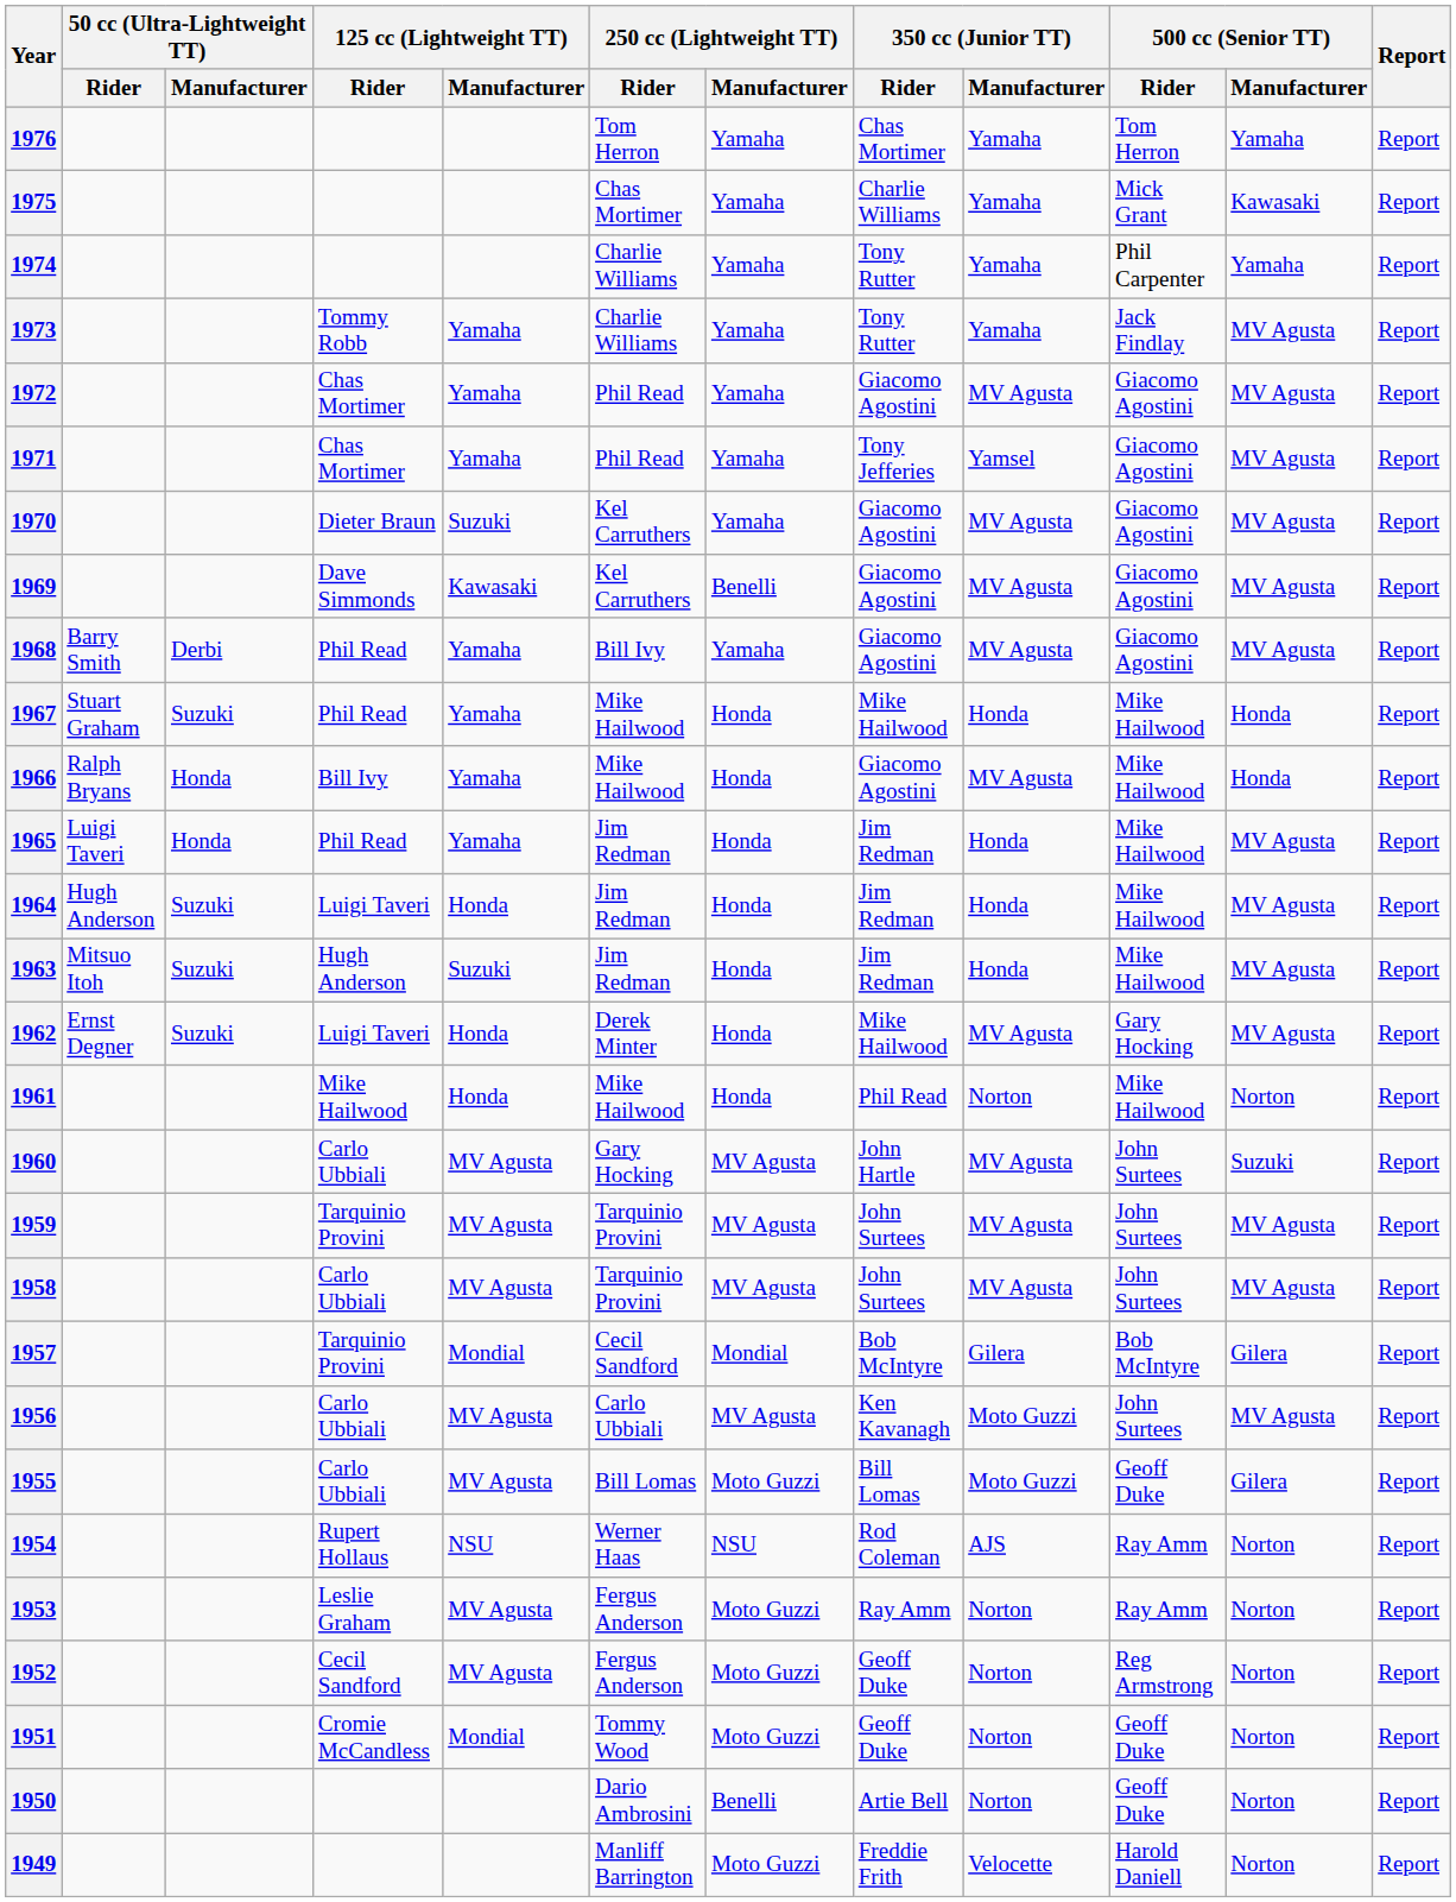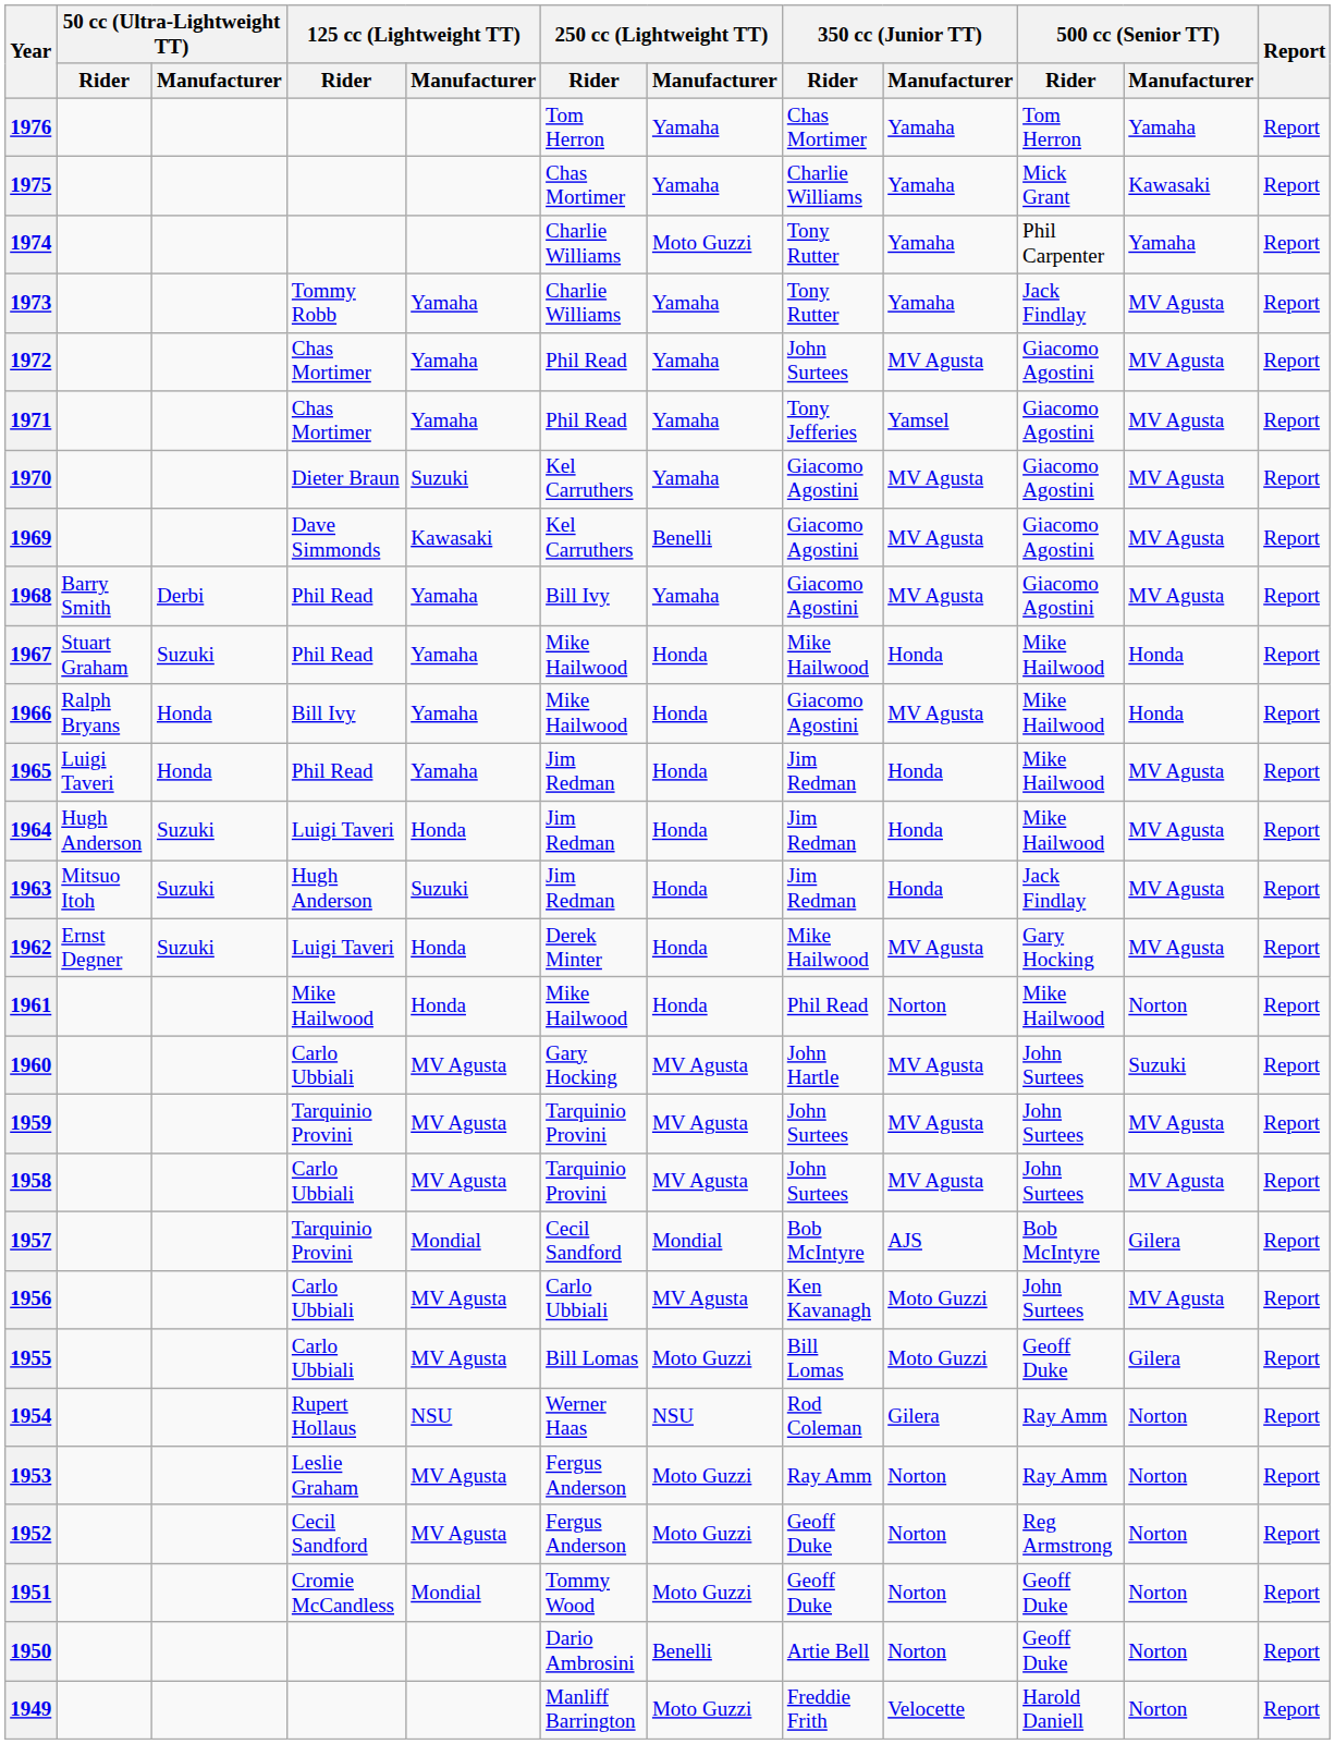 <table class="wikitable" style="font-size: 85%;">
 <tr>
 <th rowspan=2>Year</th>
 <th colspan=2>50 cc (Ultra-Lightweight TT)</th>
 <th colspan=2>125 cc (Lightweight TT)</th>
 <th colspan=2>250 cc (Lightweight TT)</th>
 <th colspan=2>350 cc (Junior TT)</th>
 <th colspan=2>500 cc (Senior TT)</th>
 <th rowspan=2>Report</th>
 </tr>
 <tr>
 <th>Rider</th>
 <th>Manufacturer</th>
 <th>Rider</th>
 <th>Manufacturer</th>
 <th>Rider</th>
 <th>Manufacturer</th>
 <th>Rider</th>
 <th>Manufacturer</th>
 <th>Rider</th>
 <th>Manufacturer</th>
 </tr>
 <tr>
 <th><a href='#'>1976</a></th>
 <td></td>
 <td></td>
 <td></td>
 <td></td>
 <td> <a href='#'>Tom Herron</a></td>
 <td><a href='#'>Yamaha</a></td>
 <td> <a href='#'>Chas Mortimer</a></td>
 <td><a href='#'>Yamaha</a></td>
 <td> <a href='#'>Tom Herron</a></td>
 <td><a href='#'>Yamaha</a></td>
 <td><a href='#'>Report</a></td>
 </tr>
 <tr>
 <th><a href='#'>1975</a></th>
 <td></td>
 <td></td>
 <td></td>
 <td></td>
 <td> <a href='#'>Chas Mortimer</a></td>
 <td><a href='#'>Yamaha</a></td>
 <td> <a href='#'>Charlie Williams</a></td>
 <td><a href='#'>Yamaha</a></td>
 <td> <a href='#'>Mick Grant</a></td>
 <td><a href='#'>Kawasaki</a></td>
 <td><a href='#'>Report</a></td>
 </tr>
 <tr>
 <th><a href='#'>1974</a></th>
 <td></td>
 <td></td>
 <td></td>
 <td></td>
 <td> <a href='#'>Charlie Williams</a></td>
-<td><a href='#'>Yamaha</a></td>
+<td><a href='#'>Moto Guzzi</a></td>
 <td> <a href='#'>Tony Rutter</a></td>
 <td><a href='#'>Yamaha</a></td>
 <td> Phil Carpenter</td>
 <td><a href='#'>Yamaha</a></td>
 <td><a href='#'>Report</a></td>
 </tr>
 <tr>
 <th><a href='#'>1973</a></th>
 <td></td>
 <td></td>
 <td> <a href='#'>Tommy Robb</a></td>
 <td><a href='#'>Yamaha</a></td>
 <td> <a href='#'>Charlie Williams</a></td>
 <td><a href='#'>Yamaha</a></td>
 <td> <a href='#'>Tony Rutter</a></td>
 <td><a href='#'>Yamaha</a></td>
 <td> <a href='#'>Jack Findlay</a></td>
 <td><a href='#'>MV Agusta</a></td>
 <td><a href='#'>Report</a></td>
 </tr>
 <tr>
 <th><a href='#'>1972</a></th>
 <td></td>
 <td></td>
 <td> <a href='#'>Chas Mortimer</a></td>
 <td><a href='#'>Yamaha</a></td>
 <td> <a href='#'>Phil Read</a></td>
 <td><a href='#'>Yamaha</a></td>
-<td> <a href='#'>Giacomo Agostini</a></td>
+<td> <a href='#'>John Surtees</a></td>
 <td><a href='#'>MV Agusta</a></td>
 <td> <a href='#'>Giacomo Agostini</a></td>
 <td><a href='#'>MV Agusta</a></td>
 <td><a href='#'>Report</a></td>
 </tr>
 <tr>
 <th><a href='#'>1971</a></th>
 <td></td>
 <td></td>
 <td> <a href='#'>Chas Mortimer</a></td>
 <td><a href='#'>Yamaha</a></td>
 <td> <a href='#'>Phil Read</a></td>
 <td><a href='#'>Yamaha</a></td>
 <td> <a href='#'>Tony Jefferies</a></td>
 <td><a href='#'>Yamsel</a></td>
 <td> <a href='#'>Giacomo Agostini</a></td>
 <td><a href='#'>MV Agusta</a></td>
 <td><a href='#'>Report</a></td>
 </tr>
 <tr>
 <th><a href='#'>1970</a></th>
 <td></td>
 <td></td>
 <td> <a href='#'>Dieter Braun</a></td>
 <td><a href='#'>Suzuki</a></td>
 <td> <a href='#'>Kel Carruthers</a></td>
 <td><a href='#'>Yamaha</a></td>
 <td> <a href='#'>Giacomo Agostini</a></td>
 <td><a href='#'>MV Agusta</a></td>
 <td> <a href='#'>Giacomo Agostini</a></td>
 <td><a href='#'>MV Agusta</a></td>
 <td><a href='#'>Report</a></td>
 </tr>
 <tr>
 <th><a href='#'>1969</a></th>
 <td></td>
 <td></td>
 <td> <a href='#'>Dave Simmonds</a></td>
 <td><a href='#'>Kawasaki</a></td>
 <td> <a href='#'>Kel Carruthers</a></td>
 <td><a href='#'>Benelli</a></td>
 <td> <a href='#'>Giacomo Agostini</a></td>
 <td><a href='#'>MV Agusta</a></td>
 <td> <a href='#'>Giacomo Agostini</a></td>
 <td><a href='#'>MV Agusta</a></td>
 <td><a href='#'>Report</a></td>
 </tr>
 <tr>
 <th><a href='#'>1968</a></th>
 <td> <a href='#'>Barry Smith</a></td>
 <td><a href='#'>Derbi</a></td>
 <td> <a href='#'>Phil Read</a></td>
 <td><a href='#'>Yamaha</a></td>
 <td> <a href='#'>Bill Ivy</a></td>
 <td><a href='#'>Yamaha</a></td>
 <td> <a href='#'>Giacomo Agostini</a></td>
 <td><a href='#'>MV Agusta</a></td>
 <td> <a href='#'>Giacomo Agostini</a></td>
 <td><a href='#'>MV Agusta</a></td>
 <td><a href='#'>Report</a></td>
 </tr>
 <tr>
 <th><a href='#'>1967</a></th>
 <td> <a href='#'>Stuart Graham</a></td>
 <td><a href='#'>Suzuki</a></td>
 <td> <a href='#'>Phil Read</a></td>
 <td><a href='#'>Yamaha</a></td>
 <td> <a href='#'>Mike Hailwood</a></td>
 <td><a href='#'>Honda</a></td>
 <td> <a href='#'>Mike Hailwood</a></td>
 <td><a href='#'>Honda</a></td>
 <td> <a href='#'>Mike Hailwood</a></td>
 <td><a href='#'>Honda</a></td>
 <td><a href='#'>Report</a></td>
 </tr>
 <tr>
 <th><a href='#'>1966</a></th>
 <td> <a href='#'>Ralph Bryans</a></td>
 <td><a href='#'>Honda</a></td>
 <td> <a href='#'>Bill Ivy</a></td>
 <td><a href='#'>Yamaha</a></td>
 <td> <a href='#'>Mike Hailwood</a></td>
 <td><a href='#'>Honda</a></td>
 <td> <a href='#'>Giacomo Agostini</a></td>
 <td><a href='#'>MV Agusta</a></td>
 <td> <a href='#'>Mike Hailwood</a></td>
 <td><a href='#'>Honda</a></td>
 <td><a href='#'>Report</a></td>
 </tr>
 <tr>
 <th><a href='#'>1965</a></th>
 <td> <a href='#'>Luigi Taveri</a></td>
 <td><a href='#'>Honda</a></td>
 <td> <a href='#'>Phil Read</a></td>
 <td><a href='#'>Yamaha</a></td>
 <td> <a href='#'>Jim Redman</a></td>
 <td><a href='#'>Honda</a></td>
 <td> <a href='#'>Jim Redman</a></td>
 <td><a href='#'>Honda</a></td>
 <td> <a href='#'>Mike Hailwood</a></td>
 <td><a href='#'>MV Agusta</a></td>
 <td><a href='#'>Report</a></td>
 </tr>
 <tr>
 <th><a href='#'>1964</a></th>
 <td> <a href='#'>Hugh Anderson</a></td>
 <td><a href='#'>Suzuki</a></td>
 <td> <a href='#'>Luigi Taveri</a></td>
 <td><a href='#'>Honda</a></td>
 <td> <a href='#'>Jim Redman</a></td>
 <td><a href='#'>Honda</a></td>
 <td> <a href='#'>Jim Redman</a></td>
 <td><a href='#'>Honda</a></td>
 <td> <a href='#'>Mike Hailwood</a></td>
 <td><a href='#'>MV Agusta</a></td>
 <td><a href='#'>Report</a></td>
 </tr>
 <tr>
 <th><a href='#'>1963</a></th>
 <td> <a href='#'>Mitsuo Itoh</a></td>
 <td><a href='#'>Suzuki</a></td>
 <td> <a href='#'>Hugh Anderson</a></td>
 <td><a href='#'>Suzuki</a></td>
 <td> <a href='#'>Jim Redman</a></td>
 <td><a href='#'>Honda</a></td>
 <td> <a href='#'>Jim Redman</a></td>
 <td><a href='#'>Honda</a></td>
-<td> <a href='#'>Mike Hailwood</a></td>
+<td> <a href='#'>Jack Findlay</a></td>
 <td><a href='#'>MV Agusta</a></td>
 <td><a href='#'>Report</a></td>
 </tr>
 <tr>
 <th><a href='#'>1962</a></th>
 <td> <a href='#'>Ernst Degner</a></td>
 <td><a href='#'>Suzuki</a></td>
 <td> <a href='#'>Luigi Taveri</a></td>
 <td><a href='#'>Honda</a></td>
 <td> <a href='#'>Derek Minter</a></td>
 <td><a href='#'>Honda</a></td>
 <td> <a href='#'>Mike Hailwood</a></td>
 <td><a href='#'>MV Agusta</a></td>
 <td> <a href='#'>Gary Hocking</a></td>
 <td><a href='#'>MV Agusta</a></td>
 <td><a href='#'>Report</a></td>
 </tr>
 <tr>
 <th><a href='#'>1961</a></th>
 <td></td>
 <td></td>
 <td> <a href='#'>Mike Hailwood</a></td>
 <td><a href='#'>Honda</a></td>
 <td> <a href='#'>Mike Hailwood</a></td>
 <td><a href='#'>Honda</a></td>
 <td> <a href='#'>Phil Read</a></td>
 <td><a href='#'>Norton</a></td>
 <td> <a href='#'>Mike Hailwood</a></td>
 <td><a href='#'>Norton</a></td>
 <td><a href='#'>Report</a></td>
 </tr>
 <tr>
 <th><a href='#'>1960</a></th>
 <td></td>
 <td></td>
 <td> <a href='#'>Carlo Ubbiali</a></td>
 <td><a href='#'>MV Agusta</a></td>
 <td> <a href='#'>Gary Hocking</a></td>
 <td><a href='#'>MV Agusta</a></td>
 <td> <a href='#'>John Hartle</a></td>
 <td><a href='#'>MV Agusta</a></td>
 <td> <a href='#'>John Surtees</a></td>
 <td><a href='#'>Suzuki</a></td>
 <td><a href='#'>Report</a></td>
 </tr>
 <tr>
 <th><a href='#'>1959</a></th>
 <td></td>
 <td></td>
 <td> <a href='#'>Tarquinio Provini</a></td>
 <td><a href='#'>MV Agusta</a></td>
 <td> <a href='#'>Tarquinio Provini</a></td>
 <td><a href='#'>MV Agusta</a></td>
 <td> <a href='#'>John Surtees</a></td>
 <td><a href='#'>MV Agusta</a></td>
 <td> <a href='#'>John Surtees</a></td>
 <td><a href='#'>MV Agusta</a></td>
 <td><a href='#'>Report</a></td>
 </tr>
 <tr>
 <th><a href='#'>1958</a></th>
 <td></td>
 <td></td>
 <td> <a href='#'>Carlo Ubbiali</a></td>
 <td><a href='#'>MV Agusta</a></td>
 <td> <a href='#'>Tarquinio Provini</a></td>
 <td><a href='#'>MV Agusta</a></td>
 <td> <a href='#'>John Surtees</a></td>
 <td><a href='#'>MV Agusta</a></td>
 <td> <a href='#'>John Surtees</a></td>
 <td><a href='#'>MV Agusta</a></td>
 <td><a href='#'>Report</a></td>
 </tr>
 <tr>
 <th><a href='#'>1957</a></th>
 <td></td>
 <td></td>
 <td> <a href='#'>Tarquinio Provini</a></td>
 <td><a href='#'>Mondial</a></td>
 <td> <a href='#'>Cecil Sandford</a></td>
 <td><a href='#'>Mondial</a></td>
 <td> <a href='#'>Bob McIntyre</a></td>
-<td><a href='#'>Gilera</a></td>
+<td><a href='#'>AJS</a></td>
 <td> <a href='#'>Bob McIntyre</a></td>
 <td><a href='#'>Gilera</a></td>
 <td><a href='#'>Report</a></td>
 </tr>
 <tr>
 <th><a href='#'>1956</a></th>
 <td></td>
 <td></td>
 <td> <a href='#'>Carlo Ubbiali</a></td>
 <td><a href='#'>MV Agusta</a></td>
 <td> <a href='#'>Carlo Ubbiali</a></td>
 <td><a href='#'>MV Agusta</a></td>
 <td> <a href='#'>Ken Kavanagh</a></td>
 <td><a href='#'>Moto Guzzi</a></td>
 <td> <a href='#'>John Surtees</a></td>
 <td><a href='#'>MV Agusta</a></td>
 <td><a href='#'>Report</a></td>
 </tr>
 <tr>
 <th><a href='#'>1955</a></th>
 <td></td>
 <td></td>
 <td> <a href='#'>Carlo Ubbiali</a></td>
 <td><a href='#'>MV Agusta</a></td>
 <td> <a href='#'>Bill Lomas</a></td>
 <td><a href='#'>Moto Guzzi</a></td>
 <td> <a href='#'>Bill Lomas</a></td>
 <td><a href='#'>Moto Guzzi</a></td>
 <td> <a href='#'>Geoff Duke</a></td>
 <td><a href='#'>Gilera</a></td>
 <td><a href='#'>Report</a></td>
 </tr>
 <tr>
 <th><a href='#'>1954</a></th>
 <td></td>
 <td></td>
 <td> <a href='#'>Rupert Hollaus</a></td>
 <td><a href='#'>NSU</a></td>
 <td> <a href='#'>Werner Haas</a></td>
 <td><a href='#'>NSU</a></td>
 <td> <a href='#'>Rod Coleman</a></td>
-<td><a href='#'>AJS</a></td>
+<td><a href='#'>Gilera</a></td>
 <td> <a href='#'>Ray Amm</a></td>
 <td><a href='#'>Norton</a></td>
 <td><a href='#'>Report</a></td>
 </tr>
 <tr>
 <th><a href='#'>1953</a></th>
 <td></td>
 <td></td>
 <td> <a href='#'>Leslie Graham</a></td>
 <td><a href='#'>MV Agusta</a></td>
 <td> <a href='#'>Fergus Anderson</a></td>
 <td><a href='#'>Moto Guzzi</a></td>
 <td> <a href='#'>Ray Amm</a></td>
 <td><a href='#'>Norton</a></td>
 <td> <a href='#'>Ray Amm</a></td>
 <td><a href='#'>Norton</a></td>
 <td><a href='#'>Report</a></td>
 </tr>
 <tr>
 <th><a href='#'>1952</a></th>
 <td></td>
 <td></td>
 <td> <a href='#'>Cecil Sandford</a></td>
 <td><a href='#'>MV Agusta</a></td>
 <td> <a href='#'>Fergus Anderson</a></td>
 <td><a href='#'>Moto Guzzi</a></td>
 <td> <a href='#'>Geoff Duke</a></td>
 <td><a href='#'>Norton</a></td>
 <td> <a href='#'>Reg Armstrong</a></td>
 <td><a href='#'>Norton</a></td>
 <td><a href='#'>Report</a></td>
 </tr>
 <tr>
 <th><a href='#'>1951</a></th>
 <td></td>
 <td></td>
 <td> <a href='#'>Cromie McCandless</a></td>
 <td><a href='#'>Mondial</a></td>
 <td> <a href='#'>Tommy Wood</a></td>
 <td><a href='#'>Moto Guzzi</a></td>
 <td> <a href='#'>Geoff Duke</a></td>
 <td><a href='#'>Norton</a></td>
 <td> <a href='#'>Geoff Duke</a></td>
 <td><a href='#'>Norton</a></td>
 <td><a href='#'>Report</a></td>
 </tr>
 <tr>
 <th><a href='#'>1950</a></th>
 <td></td>
 <td></td>
 <td></td>
 <td></td>
 <td> <a href='#'>Dario Ambrosini</a></td>
 <td><a href='#'>Benelli</a></td>
 <td> <a href='#'>Artie Bell</a></td>
 <td><a href='#'>Norton</a></td>
 <td> <a href='#'>Geoff Duke</a></td>
 <td><a href='#'>Norton</a></td>
 <td><a href='#'>Report</a></td>
 </tr>
 <tr>
 <th><a href='#'>1949</a></th>
 <td></td>
 <td></td>
 <td></td>
 <td></td>
 <td> <a href='#'>Manliff Barrington</a></td>
 <td><a href='#'>Moto Guzzi</a></td>
 <td> <a href='#'>Freddie Frith</a></td>
 <td><a href='#'>Velocette</a></td>
 <td> <a href='#'>Harold Daniell</a></td>
 <td><a href='#'>Norton</a></td>
 <td><a href='#'>Report</a></td>
 </tr>
 </table>
